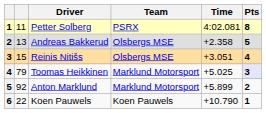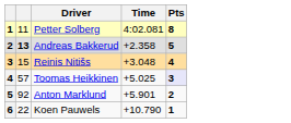 <table class=wikitable style="font-size:95%">
 <tr>
 <th></th>
 <th></th>
 <th>Driver</th>
-<th>Team</th>
 <th>Time</th>
 <th>Pts</th>
 </tr>
 <tr>
 <th style="background:#ffffbf;">1</th>
 <td style="background:#ffffbf;">11</td>
 <td style="background:#ffffbf;"> <a href='#'>Petter Solberg</a></td>
-<td style="background:#ffffbf;"><a href='#'>PSRX</a></td>
 <td style="background:#ffffbf;">4:02.081</td>
 <td style="background:#ffffbf;"><strong>8</strong></td>
 </tr>
 <tr>
 <th style="background:#dfdfdf;">2</th>
-<td style="background:#dfdfdf;">13</td>
+<td style="background:#dfdfdf;"><strong>13</strong></td>
 <td style="background:#dfdfdf;"> <a href='#'>Andreas Bakkerud</a></td>
-<td style="background:#dfdfdf;"><a href='#'>Olsbergs MSE</a></td>
 <td style="background:#dfdfdf;">+2.358</td>
 <td style="background:#dfdfdf;"><strong>5</strong></td>
 </tr>
 <tr>
 <th style="background:#ffdf9f;">3</th>
 <td style="background:#ffdf9f;">15</td>
 <td style="background:#ffdf9f;"> <a href='#'>Reinis Nitišs</a></td>
-<td style="background:#ffdf9f;"><a href='#'>Olsbergs MSE</a></td>
-<td style="background:#ffdf9f;">+3.051</td>
+<td style="background:#ffdf9f;">+3.048</td>
 <td style="background:#ffdf9f;"><strong>4</strong></td>
 </tr>
 <tr>
 <th>4</th>
-<td>79</td>
+<td>57</td>
 <td> <a href='#'>Toomas Heikkinen</a></td>
-<td><a href='#'>Marklund Motorsport</a></td>
 <td>+5.025</td>
 <td style="background: lavender;"><strong>3</strong></td>
 </tr>
 <tr>
 <th>5</th>
 <td>92</td>
 <td> <a href='#'>Anton Marklund</a></td>
-<td><a href='#'>Marklund Motorsport</a></td>
-<td>+5.899</td>
+<td>+5.901</td>
 <td><strong>2</strong></td>
 </tr>
 <tr>
 <th>6</th>
 <td>22</td>
 <td> Koen Pauwels</td>
-<td>Koen Pauwels</td>
 <td>+10.790</td>
 <td><strong>1</strong></td>
 </tr>
 </table>
